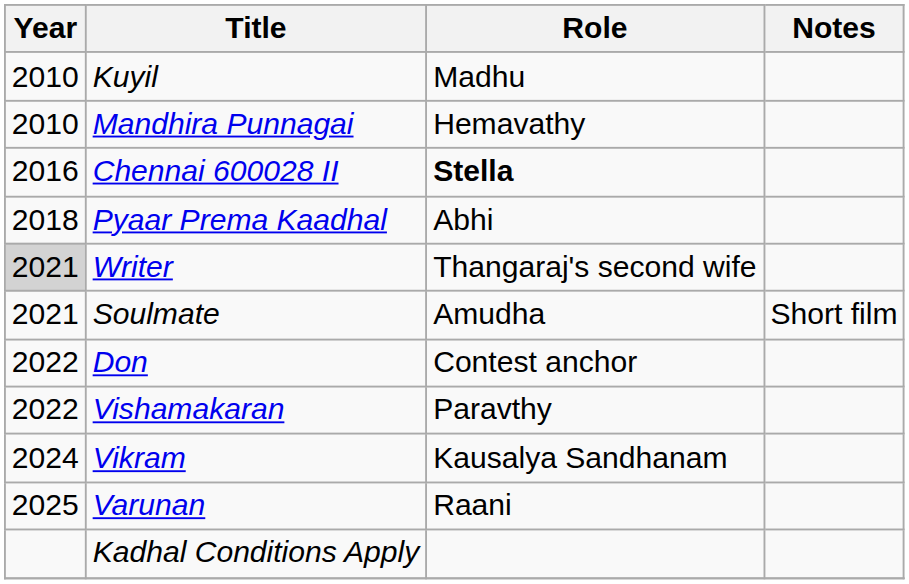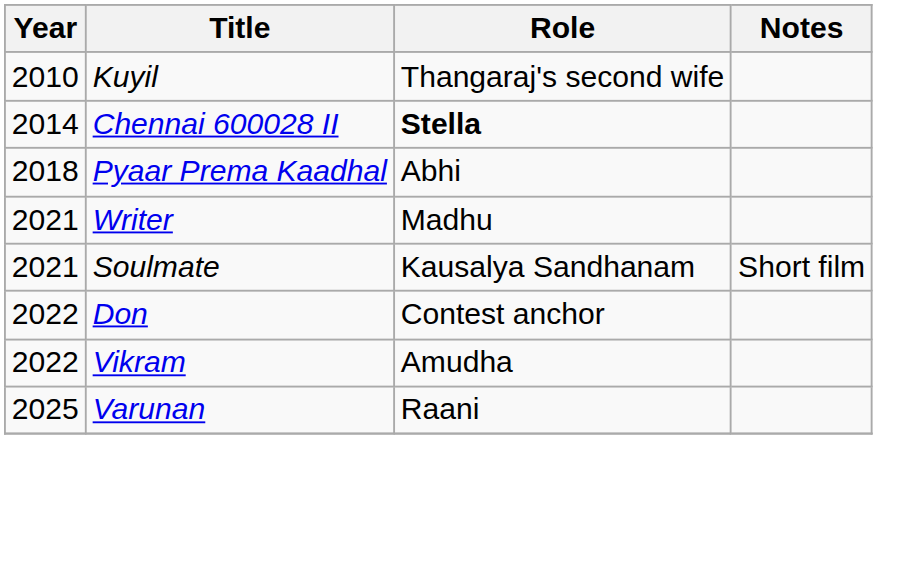 <table class="wikitable sortable">
 <tr>
 <th>Year</th>
 <th>Title</th>
 <th>Role</th>
 <th>Notes</th>
 </tr>
 <tr>
 <td>2010</td>
 <td><em>Kuyil</em></td>
-<td>Madhu</td>
+<td>Thangaraj's second wife</td>
 <td></td>
 </tr>
 <tr>
-<td>2010</td>
-<td><em><a href='#'>Mandhira Punnagai</a></em></td>
-<td>Hemavathy</td>
-<td></td>
-</tr>
-<tr>
-<td>2016</td>
+<td>2014</td>
 <td><em><a href='#'>Chennai 600028 II</a></em></td>
 <td><strong>Stella</strong></td>
 <td></td>
 </tr>
 <tr>
 <td>2018</td>
 <td><em><a href='#'>Pyaar Prema Kaadhal</a></em></td>
 <td>Abhi</td>
 <td></td>
 </tr>
 <tr>
-<td style="background: lightgrey;">2021</td>
+<td>2021</td>
 <td><em><a href='#'>Writer</a></em></td>
-<td>Thangaraj's second wife</td>
+<td>Madhu</td>
 <td></td>
 </tr>
 <tr>
 <td>2021</td>
 <td><em>Soulmate</em></td>
-<td>Amudha</td>
+<td>Kausalya Sandhanam</td>
 <td>Short film</td>
 </tr>
 <tr>
 <td>2022</td>
 <td><em><a href='#'>Don</a></em></td>
 <td>Contest anchor</td>
 <td></td>
 </tr>
 <tr>
 <td>2022</td>
-<td><em><a href='#'>Vishamakaran</a></em></td>
-<td>Paravthy</td>
-<td></td>
-</tr>
-<tr>
-<td>2024</td>
 <td><em><a href='#'>Vikram</a></em></td>
-<td>Kausalya Sandhanam</td>
+<td>Amudha</td>
 <td></td>
 </tr>
 <tr>
 <td>2025</td>
 <td><em><a href='#'>Varunan</a></em></td>
 <td>Raani</td>
 <td></td>
 </tr>
 <tr>
-<td></td>
-<td><em>Kadhal Conditions Apply</em></td>
-<td></td>
-<td></td>
-</tr>
-<tr>
 </tr>
 </table>
